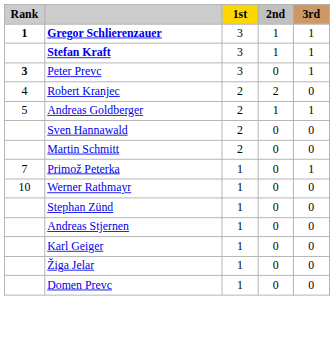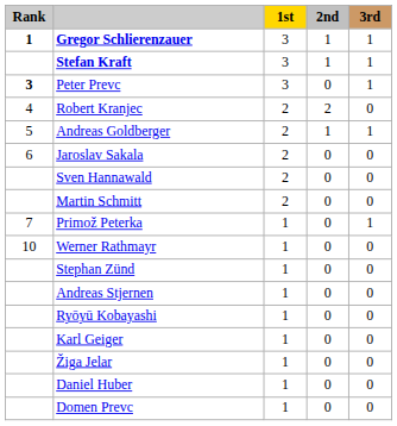 <table class="wikitable plainrowheaders" style="background:#fff; font-size:86%; line-height:16px; border:grey solid 1px; border-collapse:collapse;">
 <tr style="background:#ccc; text-align:center;">
 <th style="background:#ccc;" width="40">Rank</th>
 <th style="background:#ccc;" width="200"></th>
 <th style="background:gold; width:11%">1st</th>
 <th style="background:silver; width:11%">2nd</th>
 <th style="background:#cc9966; width:11%">3rd</th>
 </tr>
 <tr style="text-align:center" bgocolor=#CFECEC>
 <td style="text-align:center"><strong>1</strong></td>
 <td style="text-align:left"> <strong><a href='#'>Gregor Schlierenzauer</a></strong></td>
 <td>3</td>
 <td>1</td>
 <td>1</td>
 </tr>
 <tr style="text-align:center">
 <td style="text-align:center"></td>
 <td style="text-align:left"> <strong><a href='#'>Stefan Kraft</a></strong></td>
 <td>3</td>
 <td>1</td>
 <td>1</td>
 </tr>
 <tr style="text-align:center" bgocolor=#CFECEC>
 <td style="text-align:center"><strong>3</strong></td>
 <td style="text-align:left"> <a href='#'>Peter Prevc</a></td>
 <td>3</td>
 <td>0</td>
 <td>1</td>
 </tr>
 <tr style="text-align:center" bgocolor=#CFECEC>
 <td style="text-align:center">4</td>
 <td style="text-align:left"> <a href='#'>Robert Kranjec</a></td>
 <td>2</td>
 <td>2</td>
 <td>0</td>
 </tr>
 <tr style="text-align:center">
 <td style="text-align:center">5</td>
 <td style="text-align:left"> <a href='#'>Andreas Goldberger</a></td>
 <td>2</td>
 <td>1</td>
 <td>1</td>
+</tr>
+<tr style="text-align:center">
+<td style="text-align:center">6</td>
+<td style="text-align:left"> <a href='#'>Jaroslav Sakala</a></td>
+<td>2</td>
+<td>0</td>
+<td>0</td>
 </tr>
 <tr style="text-align:center">
 <td style="text-align:center"></td>
 <td style="text-align:left"> <a href='#'>Sven Hannawald</a></td>
 <td>2</td>
 <td>0</td>
 <td>0</td>
 </tr>
 <tr style="text-align:center">
 <td style="text-align:center"></td>
 <td style="text-align:left"> <a href='#'>Martin Schmitt</a></td>
 <td>2</td>
 <td>0</td>
 <td>0</td>
 </tr>
 <tr style="text-align:center">
 <td style="text-align:center">7</td>
 <td style="text-align:left"> <a href='#'>Primož Peterka</a></td>
 <td>1</td>
 <td>0</td>
 <td>1</td>
 </tr>
 <tr style="text-align:center">
 <td style="text-align:center">10</td>
 <td style="text-align:left"> <a href='#'>Werner Rathmayr</a></td>
 <td>1</td>
 <td>0</td>
 <td>0</td>
 </tr>
 <tr style="text-align:center">
 <td style="text-align:center"></td>
 <td style="text-align:left"> <a href='#'>Stephan Zünd</a></td>
 <td>1</td>
 <td>0</td>
 <td>0</td>
 </tr>
 <tr style="text-align:center">
 <td style="text-align:center"></td>
 <td style="text-align:left"> <a href='#'>Andreas Stjernen</a></td>
 <td>1</td>
 <td>0</td>
 <td>0</td>
 </tr>
 <tr style="text-align:center">
 <td style="text-align:center"></td>
+<td style="text-align:left"> <a href='#'>Ryōyū Kobayashi</a></td>
+<td>1</td>
+<td>0</td>
+<td>0</td>
+</tr>
+<tr style="text-align:center">
+<td style="text-align:center"></td>
 <td style="text-align:left"> <a href='#'>Karl Geiger</a></td>
 <td>1</td>
 <td>0</td>
 <td>0</td>
 </tr>
 <tr style="text-align:center">
 <td style="text-align:center"></td>
 <td style="text-align:left"> <a href='#'>Žiga Jelar</a></td>
 <td>1</td>
 <td>0</td>
 <td>0</td>
 </tr>
 <tr style="text-align:center">
 <td style="text-align:center"></td>
+<td style="text-align:left"> <a href='#'>Daniel Huber</a></td>
+<td>1</td>
+<td>0</td>
+<td>0</td>
+</tr>
+<tr style="text-align:center">
+<td style="text-align:center"></td>
 <td style="text-align:left"> <a href='#'>Domen Prevc</a></td>
 <td>1</td>
 <td>0</td>
 <td>0</td>
 </tr>
 </table>
